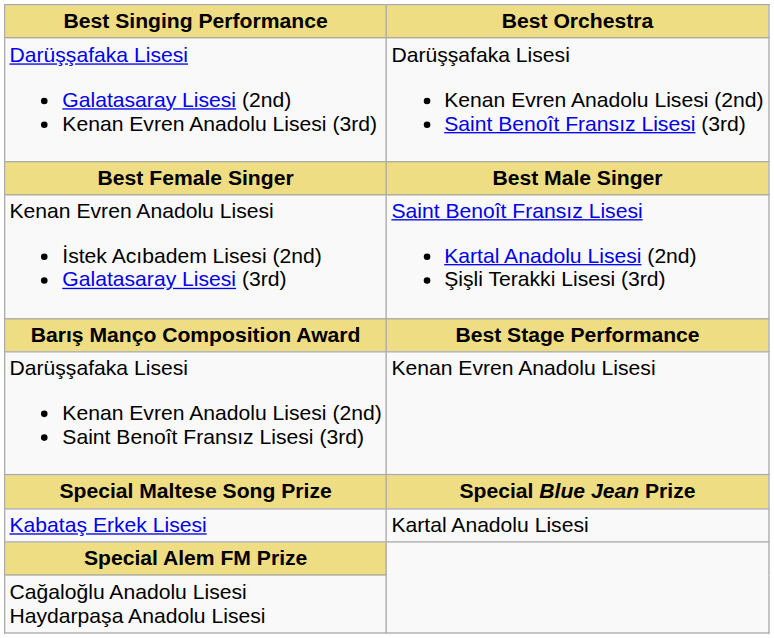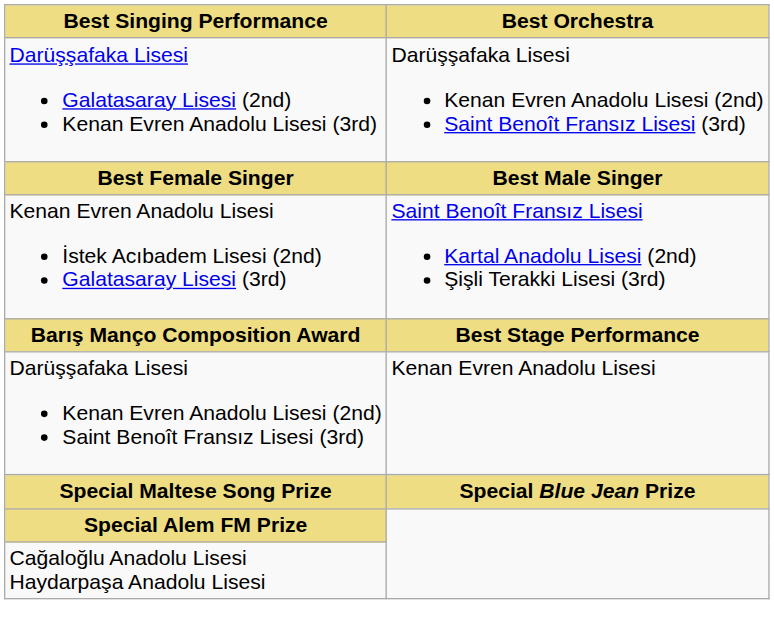 <table class=wikitable>
 <tr>
 <th style="background:#EEDD82; width:50%">Best Singing Performance</th>
 <th style="background:#EEDD82; width:50%">Best Orchestra</th>
 </tr>
 <tr>
 <td valign="top"><a href='#'>Darüşşafaka Lisesi</a><br><ul><li><a href='#'>Galatasaray Lisesi</a> (2nd)</li><li>Kenan Evren Anadolu Lisesi (3rd)</li></ul></td>
 <td valign="top">Darüşşafaka Lisesi<br><ul><li>Kenan Evren Anadolu Lisesi (2nd)</li><li><a href='#'>Saint Benoît Fransız Lisesi</a> (3rd)</li></ul></td>
 </tr>
 <tr>
 <th style="background:#EEDD82; width:50%">Best Female Singer</th>
 <th style="background:#EEDD82; width:50%">Best Male Singer</th>
 </tr>
 <tr>
 <td valign="top">Kenan Evren Anadolu Lisesi<br><ul><li>İstek Acıbadem Lisesi (2nd)</li><li><a href='#'>Galatasaray Lisesi</a> (3rd)</li></ul></td>
 <td valign="top"><a href='#'>Saint Benoît Fransız Lisesi</a><br><ul><li><a href='#'>Kartal Anadolu Lisesi</a> (2nd)</li><li>Şişli Terakki Lisesi (3rd)</li></ul></td>
 </tr>
 <tr>
 <th style="background:#EEDD82; width:50%">Barış Manço Composition Award</th>
 <th style="background:#EEDD82; width:50%">Best Stage Performance</th>
 </tr>
 <tr>
 <td valign="top">Darüşşafaka Lisesi<br><ul><li>Kenan Evren Anadolu Lisesi (2nd)</li><li>Saint Benoît Fransız Lisesi (3rd)</li></ul></td>
 <td valign="top">Kenan Evren Anadolu Lisesi</td>
 </tr>
 <tr>
 <th style="background:#EEDD82; width:50%">Special Maltese Song Prize</th>
 <th style="background:#EEDD82; width:50%">Special <em>Blue Jean</em> Prize</th>
 </tr>
 <tr>
-<td valign="top"><a href='#'>Kabataş Erkek Lisesi</a></td>
-<td valign="top">Kartal Anadolu Lisesi</td>
-</tr>
-<tr>
 <th style="background:#EEDD82; width:50%">Special Alem FM Prize</th>
 </tr>
 <tr>
 <td valign="top">Cağaloğlu Anadolu Lisesi<br>Haydarpaşa Anadolu Lisesi</td>
 </tr>
 </table>
